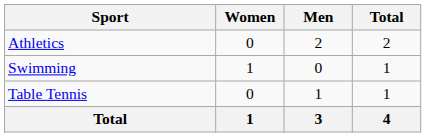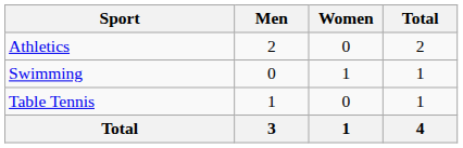 <table class="wikitable" style="text-align:center; font-size: 95%">
 <tr>
 <th width=200>Sport</th>
+<th width=60>Men</th>
 <th width=60>Women</th>
-<th width=60>Men</th>
 <th width=60>Total</th>
 </tr>
 <tr>
 <td align=left><a href='#'>Athletics</a></td>
+<td>2</td>
 <td>0</td>
-<td>2</td>
 <td>2</td>
 </tr>
 <tr>
 <td align=left><a href='#'>Swimming</a></td>
+<td>0</td>
+<td>1</td>
+<td>1</td>
+</tr>
+<tr>
+<td align=left><a href='#'>Table Tennis</a></td>
 <td>1</td>
 <td>0</td>
 <td>1</td>
 </tr>
 <tr>
-<td align=left><a href='#'>Table Tennis</a></td>
-<td>0</td>
-<td>1</td>
-<td>1</td>
-</tr>
-<tr>
 <th>Total</th>
+<th>3</th>
 <th>1</th>
-<th>3</th>
 <th>4</th>
 </tr>
 </table>
